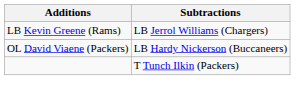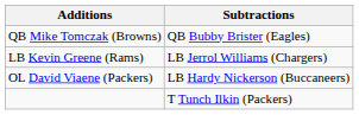 <table class="wikitable">
 <tr>
 <th>Additions</th>
 <th>Subtractions</th>
+</tr>
+<tr>
+<td>QB <a href='#'>Mike Tomczak</a> (Browns)</td>
+<td>QB <a href='#'>Bubby Brister</a> (Eagles)</td>
 </tr>
 <tr>
 <td>LB <a href='#'>Kevin Greene</a> (Rams)</td>
 <td>LB <a href='#'>Jerrol Williams</a> (Chargers)</td>
 </tr>
 <tr>
 <td>OL <a href='#'>David Viaene</a> (Packers)</td>
 <td>LB <a href='#'>Hardy Nickerson</a> (Buccaneers)</td>
 </tr>
 <tr>
 <td></td>
 <td>T <a href='#'>Tunch Ilkin</a> (Packers)</td>
 </tr>
 </table>
